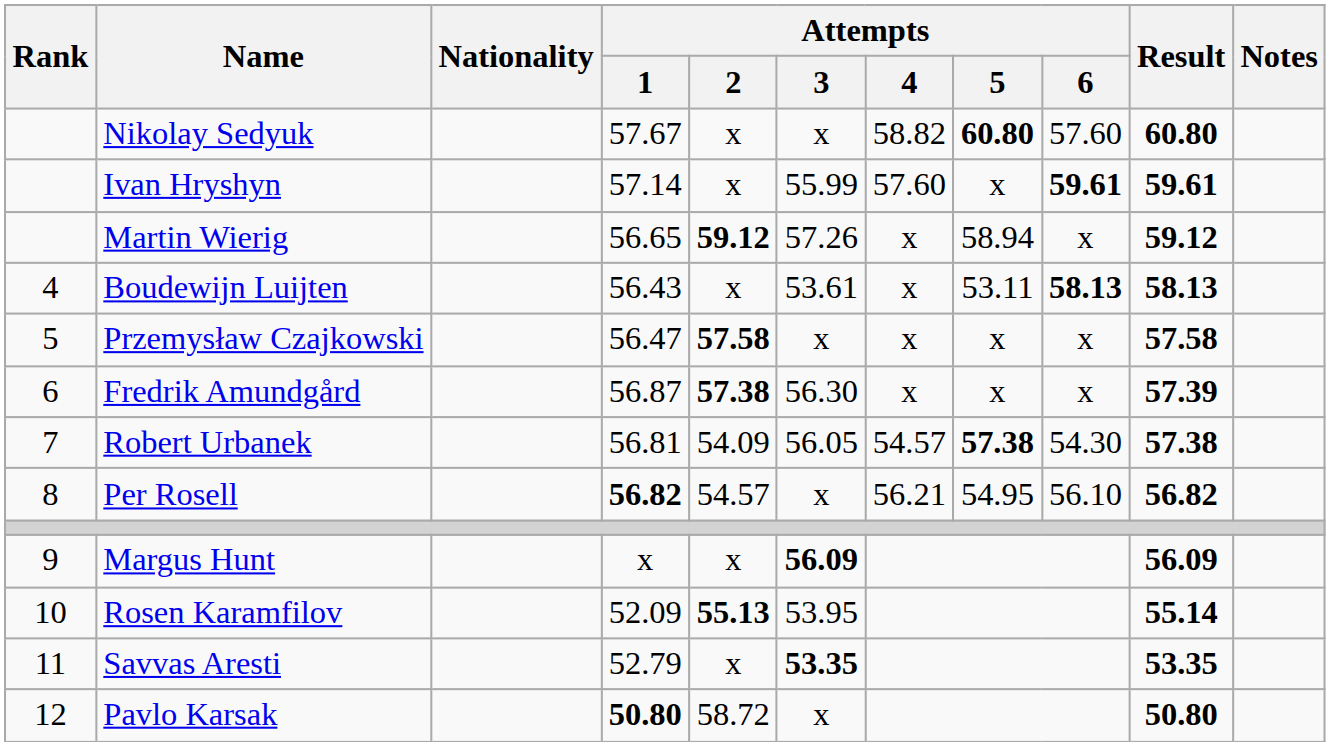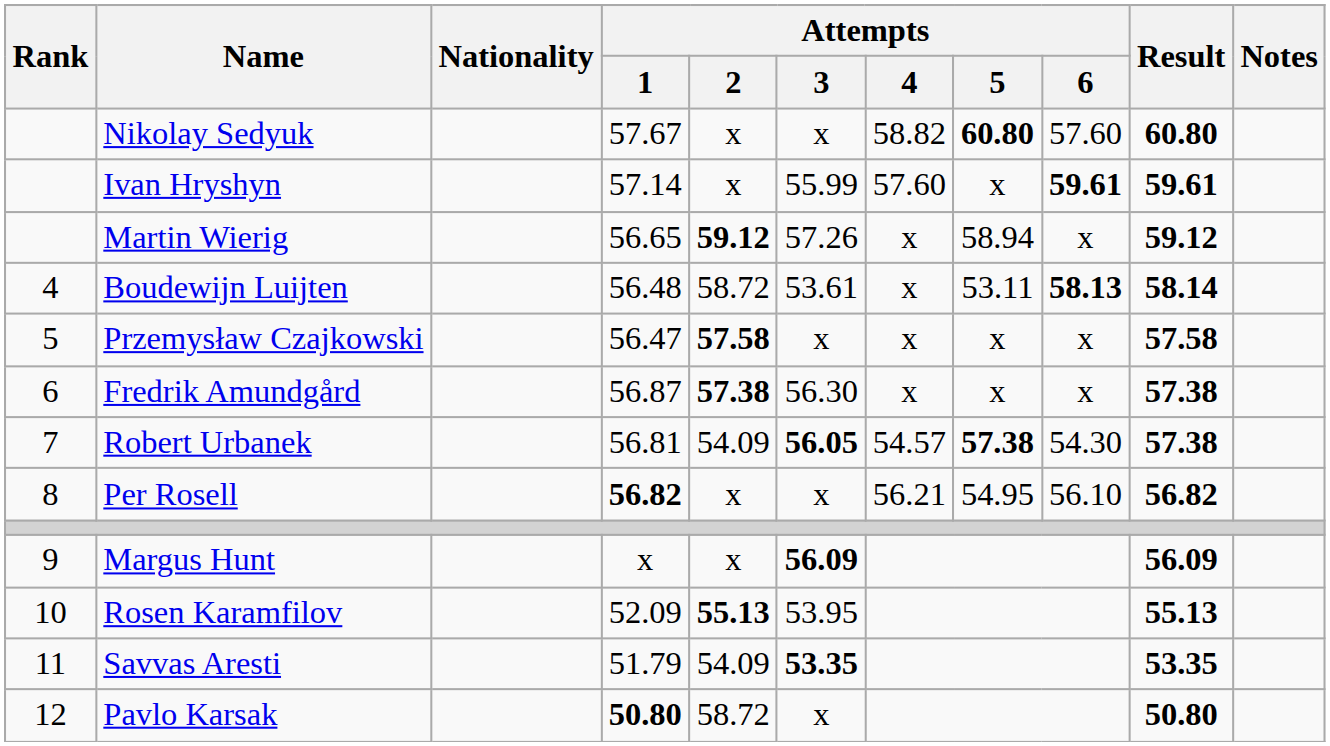 <table class="wikitable sortable" style="text-align:center">
 <tr>
 <th rowspan=2>Rank</th>
 <th rowspan=2>Name</th>
 <th rowspan=2>Nationality</th>
 <th colspan=6>Attempts</th>
 <th rowspan=2>Result</th>
 <th rowspan=2>Notes</th>
 </tr>
 <tr>
 <th>1</th>
 <th>2</th>
 <th>3</th>
 <th>4</th>
 <th>5</th>
 <th>6</th>
 </tr>
 <tr>
 <td></td>
 <td align=left><a href='#'>Nikolay Sedyuk</a></td>
 <td align=left></td>
 <td>57.67</td>
 <td>x</td>
 <td>x</td>
 <td>58.82</td>
 <td><strong>60.80</strong></td>
 <td>57.60</td>
 <td><strong>60.80</strong></td>
 <td></td>
 </tr>
 <tr>
 <td></td>
 <td align=left><a href='#'>Ivan Hryshyn</a></td>
 <td align=left></td>
 <td>57.14</td>
 <td>x</td>
 <td>55.99</td>
 <td>57.60</td>
 <td>x</td>
 <td><strong>59.61</strong></td>
 <td><strong>59.61</strong></td>
 <td></td>
 </tr>
 <tr>
 <td></td>
 <td align=left><a href='#'>Martin Wierig</a></td>
 <td align=left></td>
 <td>56.65</td>
 <td><strong>59.12</strong></td>
 <td>57.26</td>
 <td>x</td>
 <td>58.94</td>
 <td>x</td>
 <td><strong>59.12</strong></td>
 <td></td>
 </tr>
 <tr>
 <td>4</td>
 <td align=left><a href='#'>Boudewijn Luijten</a></td>
 <td align=left></td>
-<td>56.43</td>
-<td>x</td>
+<td>56.48</td>
+<td>58.72</td>
 <td>53.61</td>
 <td>x</td>
 <td>53.11</td>
 <td><strong>58.13</strong></td>
-<td><strong>58.13</strong></td>
+<td><strong>58.14</strong></td>
 <td></td>
 </tr>
 <tr>
 <td>5</td>
 <td align=left><a href='#'>Przemysław Czajkowski</a></td>
 <td align=left></td>
 <td>56.47</td>
 <td><strong>57.58</strong></td>
 <td>x</td>
 <td>x</td>
 <td>x</td>
 <td>x</td>
 <td><strong>57.58</strong></td>
 <td></td>
 </tr>
 <tr>
 <td>6</td>
 <td align=left><a href='#'>Fredrik Amundgård</a></td>
 <td align=left></td>
 <td>56.87</td>
 <td><strong>57.38</strong></td>
 <td>56.30</td>
 <td>x</td>
 <td>x</td>
 <td>x</td>
-<td><strong>57.39</strong></td>
+<td><strong>57.38</strong></td>
 <td></td>
 </tr>
 <tr>
 <td>7</td>
 <td align=left><a href='#'>Robert Urbanek</a></td>
 <td align=left></td>
 <td>56.81</td>
 <td>54.09</td>
-<td>56.05</td>
+<td><strong>56.05</strong></td>
 <td>54.57</td>
 <td><strong>57.38</strong></td>
 <td>54.30</td>
 <td><strong>57.38</strong></td>
 <td></td>
 </tr>
 <tr>
 <td>8</td>
 <td align=left><a href='#'>Per Rosell</a></td>
 <td align=left></td>
 <td><strong>56.82</strong></td>
-<td>54.57</td>
+<td>x</td>
 <td>x</td>
 <td>56.21</td>
 <td>54.95</td>
 <td>56.10</td>
 <td><strong>56.82</strong></td>
 <td></td>
 </tr>
 <tr>
 <td colspan=11 bgcolor=lightgray></td>
 </tr>
 <tr>
 <td>9</td>
 <td align=left><a href='#'>Margus Hunt</a></td>
 <td align=left></td>
 <td>x</td>
 <td>x</td>
 <td><strong>56.09</strong></td>
 <td colspan=3></td>
 <td><strong>56.09</strong></td>
 <td></td>
 </tr>
 <tr>
 <td>10</td>
 <td align=left><a href='#'>Rosen Karamfilov</a></td>
 <td align=left></td>
 <td>52.09</td>
 <td><strong>55.13</strong></td>
 <td>53.95</td>
 <td colspan=3></td>
-<td><strong>55.14</strong></td>
+<td><strong>55.13</strong></td>
 <td></td>
 </tr>
 <tr>
 <td>11</td>
 <td align=left><a href='#'>Savvas Aresti</a></td>
 <td align=left></td>
-<td>52.79</td>
-<td>x</td>
+<td>51.79</td>
+<td>54.09</td>
 <td><strong>53.35</strong></td>
 <td colspan=3></td>
 <td><strong>53.35</strong></td>
 <td></td>
 </tr>
 <tr>
 <td>12</td>
 <td align=left><a href='#'>Pavlo Karsak</a></td>
 <td align=left></td>
 <td><strong>50.80</strong></td>
 <td>58.72</td>
 <td>x</td>
 <td colspan=3></td>
 <td><strong>50.80</strong></td>
 <td></td>
 </tr>
 </table>
